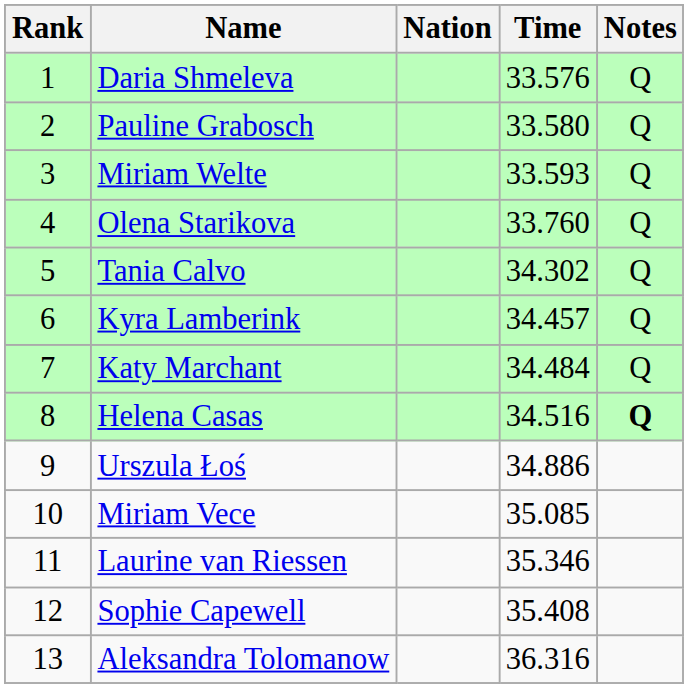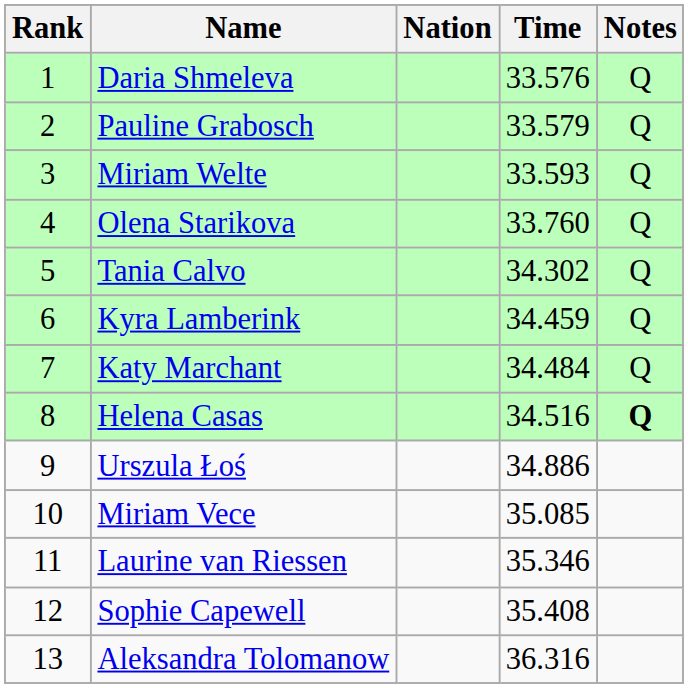 <table class="wikitable sortable" style="text-align:center">
 <tr>
 <th>Rank</th>
 <th>Name</th>
 <th>Nation</th>
 <th>Time</th>
 <th>Notes</th>
 </tr>
 <tr bgcolor=bbffbb>
 <td>1</td>
 <td align=left><a href='#'>Daria Shmeleva</a></td>
 <td align=left></td>
 <td>33.576</td>
 <td>Q</td>
 </tr>
 <tr bgcolor=bbffbb>
 <td>2</td>
 <td align=left><a href='#'>Pauline Grabosch</a></td>
 <td align=left></td>
-<td>33.580</td>
+<td>33.579</td>
 <td>Q</td>
 </tr>
 <tr bgcolor=bbffbb>
 <td>3</td>
 <td align=left><a href='#'>Miriam Welte</a></td>
 <td align=left></td>
 <td>33.593</td>
 <td>Q</td>
 </tr>
 <tr bgcolor=bbffbb>
 <td>4</td>
 <td align=left><a href='#'>Olena Starikova</a></td>
 <td align=left></td>
 <td>33.760</td>
 <td>Q</td>
 </tr>
 <tr bgcolor=bbffbb>
 <td>5</td>
 <td align=left><a href='#'>Tania Calvo</a></td>
 <td align=left></td>
 <td>34.302</td>
 <td>Q</td>
 </tr>
 <tr bgcolor=bbffbb>
 <td>6</td>
 <td align=left><a href='#'>Kyra Lamberink</a></td>
 <td align=left></td>
-<td>34.457</td>
+<td>34.459</td>
 <td>Q</td>
 </tr>
 <tr bgcolor=bbffbb>
 <td>7</td>
 <td align=left><a href='#'>Katy Marchant</a></td>
 <td align=left></td>
 <td>34.484</td>
 <td>Q</td>
 </tr>
 <tr bgcolor=bbffbb>
 <td>8</td>
 <td align=left><a href='#'>Helena Casas</a></td>
 <td align=left></td>
 <td>34.516</td>
 <td><strong>Q</strong></td>
 </tr>
 <tr>
 <td>9</td>
 <td align=left><a href='#'>Urszula Łoś</a></td>
 <td align=left></td>
 <td>34.886</td>
 <td></td>
 </tr>
 <tr>
 <td>10</td>
 <td align=left><a href='#'>Miriam Vece</a></td>
 <td align=left></td>
 <td>35.085</td>
 <td></td>
 </tr>
 <tr>
 <td>11</td>
 <td align=left><a href='#'>Laurine van Riessen</a></td>
 <td align=left></td>
 <td>35.346</td>
 <td></td>
 </tr>
 <tr>
 <td>12</td>
 <td align=left><a href='#'>Sophie Capewell</a></td>
 <td align=left></td>
 <td>35.408</td>
 <td></td>
 </tr>
 <tr>
 <td>13</td>
 <td align=left><a href='#'>Aleksandra Tolomanow</a></td>
 <td align=left></td>
 <td>36.316</td>
 <td></td>
 </tr>
 </table>
